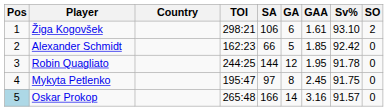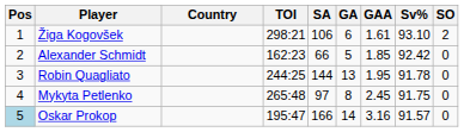 <table class="wikitable sortable" style="text-align: center;">
 <tr>
 <th width=30>Pos</th>
 <th width=150>Player</th>
 <th width=120>Country</th>
 <th width=20>TOI</th>
 <th width=20>SA</th>
 <th width=20>GA</th>
 <th width=20>GAA</th>
 <th width=20>Sv%</th>
 <th width=20>SO</th>
 </tr>
 <tr>
 <td>1</td>
 <td align=left><a href='#'>Žiga Kogovšek</a></td>
 <td align=left></td>
 <td>298:21</td>
 <td>106</td>
 <td>6</td>
 <td>1.61</td>
 <td>93.10</td>
 <td>2</td>
 </tr>
 <tr>
 <td>2</td>
 <td align=left><a href='#'>Alexander Schmidt</a></td>
 <td align=left></td>
 <td>162:23</td>
 <td>66</td>
 <td>5</td>
 <td>1.85</td>
 <td>92.42</td>
 <td>0</td>
 </tr>
 <tr>
 <td>3</td>
 <td align=left><a href='#'>Robin Quagliato</a></td>
 <td align=left></td>
 <td>244:25</td>
 <td>144</td>
-<td>12</td>
+<td>13</td>
 <td>1.95</td>
 <td>91.78</td>
 <td>0</td>
 </tr>
 <tr>
 <td>4</td>
 <td align=left><a href='#'>Mykyta Petlenko</a></td>
 <td align=left></td>
-<td>195:47</td>
+<td>265:48</td>
 <td>97</td>
 <td>8</td>
 <td>2.45</td>
 <td>91.75</td>
 <td>0</td>
 </tr>
 <tr>
 <td style="background: lightblue;">5</td>
 <td align=left><a href='#'>Oskar Prokop</a></td>
 <td align=left></td>
-<td>265:48</td>
+<td>195:47</td>
 <td>166</td>
 <td>14</td>
 <td>3.16</td>
 <td>91.57</td>
 <td>0</td>
 </tr>
 </table>
